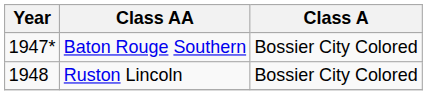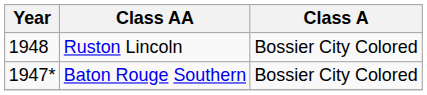 <table class="wikitable sortable">
 <tr>
 <th>Year</th>
 <th>Class AA</th>
 <th>Class A</th>
 </tr>
 <tr>
+<td>1948</td>
+<td><a href='#'>Ruston</a> Lincoln</td>
+<td>Bossier City Colored</td>
+</tr>
+<tr>
 <td>1947*</td>
 <td><a href='#'>Baton Rouge</a> <a href='#'>Southern</a></td>
 <td>Bossier City Colored</td>
 </tr>
 <tr>
-<td>1948</td>
-<td><a href='#'>Ruston</a> Lincoln</td>
-<td>Bossier City Colored</td>
-</tr>
-<tr>
 </tr>
 </table>
